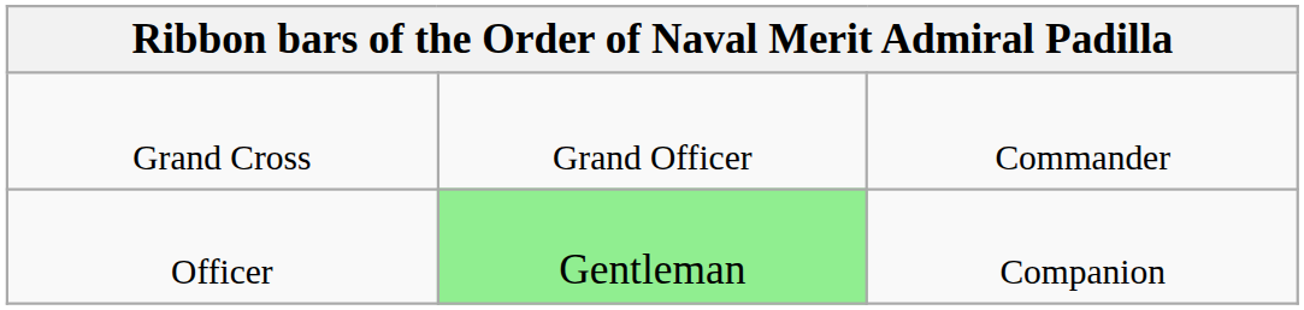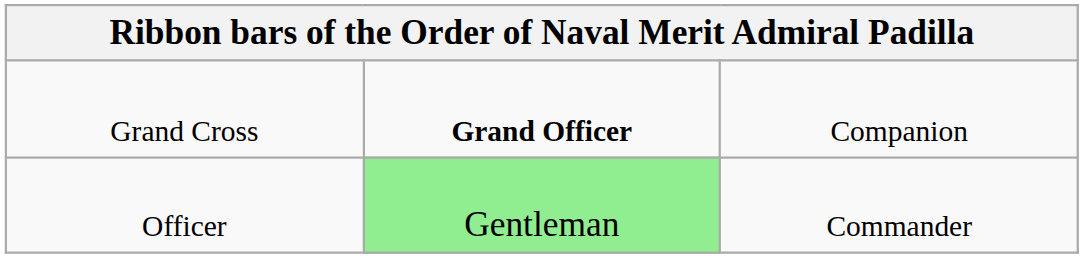 <table class="wikitable" style="margin:1em auto; text-align:center; width:55%;">
 <tr>
 <th colspan=6>Ribbon bars of the Order of Naval Merit Admiral Padilla</th>
 </tr>
 <tr style="vertical-align:top;">
 <td width=25%><br><small>Grand Cross</small></td>
-<td width=25%><br><small>Grand Officer</small></td>
-<td width=25%><br><small>Commander</small></td>
+<td width=25%><strong><br><small>Grand Officer</small></strong></td>
+<td><br><small>Companion</small></td>
 </tr>
 <tr style="vertical-align:top;">
 <td><br><small>Officer</small></td>
 <td style="background: lightgreen;"><br>Gentleman</td>
-<td><br><small>Companion</small></td>
+<td width=25%><br><small>Commander</small></td>
 </tr>
 </table>
